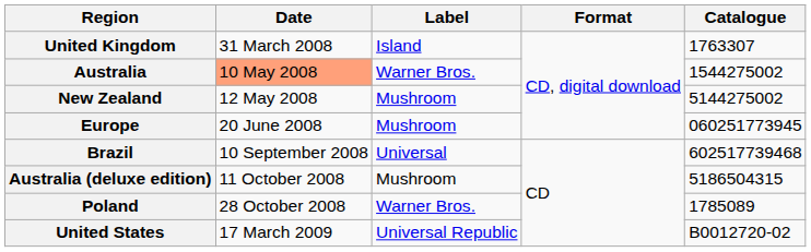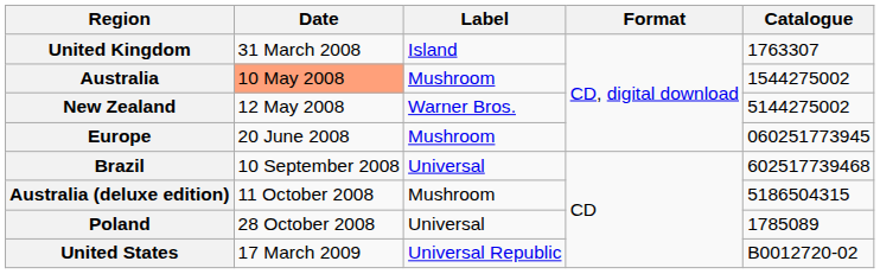 <table class="wikitable plainrowheaders">
 <tr>
 <th>Region</th>
 <th>Date</th>
 <th>Label</th>
 <th>Format</th>
 <th>Catalogue</th>
 </tr>
 <tr>
 <th scope="row">United Kingdom</th>
 <td>31 March 2008</td>
 <td><a href='#'>Island</a></td>
 <td rowspan="4"><a href='#'>CD</a>, <a href='#'>digital download</a></td>
 <td>1763307</td>
 </tr>
 <tr>
 <th scope="row">Australia</th>
 <td style="background: lightsalmon;">10 May 2008</td>
-<td><a href='#'>Warner Bros.</a></td>
+<td><a href='#'>Mushroom</a></td>
 <td>1544275002</td>
 </tr>
 <tr>
 <th scope="row">New Zealand</th>
 <td>12 May 2008</td>
-<td><a href='#'>Mushroom</a></td>
+<td><a href='#'>Warner Bros.</a></td>
 <td>5144275002</td>
 </tr>
 <tr>
 <th scope="row">Europe</th>
 <td>20 June 2008</td>
 <td><a href='#'>Mushroom</a></td>
 <td>060251773945</td>
 </tr>
 <tr>
 <th scope="row">Brazil</th>
 <td>10 September 2008</td>
 <td><a href='#'>Universal</a></td>
 <td rowspan="4">CD</td>
 <td>602517739468</td>
 </tr>
 <tr>
 <th scope="row">Australia (deluxe edition)</th>
 <td>11 October 2008</td>
 <td>Mushroom</td>
 <td>5186504315</td>
 </tr>
 <tr>
 <th scope="row">Poland</th>
 <td>28 October 2008</td>
-<td><a href='#'>Warner Bros.</a></td>
+<td>Universal</td>
 <td>1785089</td>
 </tr>
 <tr>
 <th scope="row">United States</th>
 <td>17 March 2009</td>
 <td><a href='#'>Universal Republic</a></td>
 <td>B0012720-02</td>
 </tr>
 </table>
